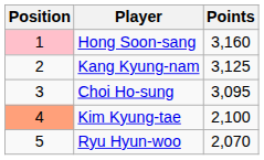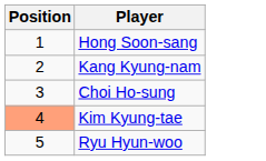 <table class="wikitable">
 <tr>
 <th>Position</th>
 <th>Player</th>
-<th>Points</th>
 </tr>
 <tr>
-<td align=center style="background: pink;">1</td>
+<td align=center>1</td>
 <td> <a href='#'>Hong Soon-sang</a></td>
-<td align=center>3,160</td>
 </tr>
 <tr>
 <td align=center>2</td>
 <td> <a href='#'>Kang Kyung-nam</a></td>
-<td align=center>3,125</td>
 </tr>
 <tr>
 <td align=center>3</td>
 <td> <a href='#'>Choi Ho-sung</a></td>
-<td align=center>3,095</td>
 </tr>
 <tr>
 <td align=center style="background: lightsalmon;">4</td>
 <td> <a href='#'>Kim Kyung-tae</a></td>
-<td align=center>2,100</td>
 </tr>
 <tr>
 <td align=center>5</td>
 <td> <a href='#'>Ryu Hyun-woo</a></td>
-<td align=center>2,070</td>
 </tr>
 </table>
